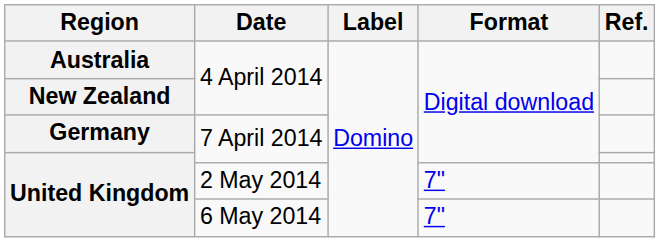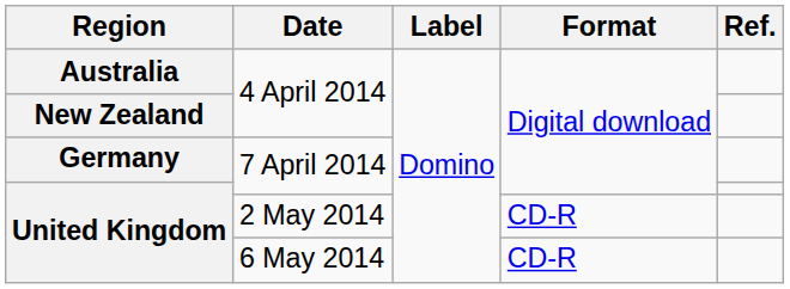 <table class="wikitable plainrowheaders">
 <tr>
 <th scope="col">Region</th>
 <th scope="col">Date</th>
 <th scope="col">Label</th>
 <th scope="col">Format</th>
 <th scope="col">Ref.</th>
 </tr>
 <tr>
 <th scope="row">Australia</th>
 <td rowspan="2">4 April 2014</td>
 <td rowspan="6"><a href='#'>Domino</a></td>
 <td rowspan="4"><a href='#'>Digital download</a></td>
 <td style="text-align: center;"></td>
 </tr>
 <tr>
 <th scope="row">New Zealand</th>
 <td style="text-align: center;"></td>
 </tr>
 <tr>
 <th scope="row">Germany</th>
 <td rowspan="2">7 April 2014</td>
 <td style="text-align: center;"></td>
 </tr>
 <tr>
 <th scope="row" rowspan="3">United Kingdom</th>
 <td style="text-align: center;"></td>
 </tr>
 <tr>
 <td>2 May 2014</td>
-<td><a href='#'>7"</a></td>
+<td><a href='#'>CD-R</a></td>
 <td style="text-align: center;"></td>
 </tr>
 <tr>
 <td>6 May 2014</td>
-<td><a href='#'>7"</a></td>
+<td><a href='#'>CD-R</a></td>
 <td style="text-align: center;"></td>
 </tr>
 </table>
